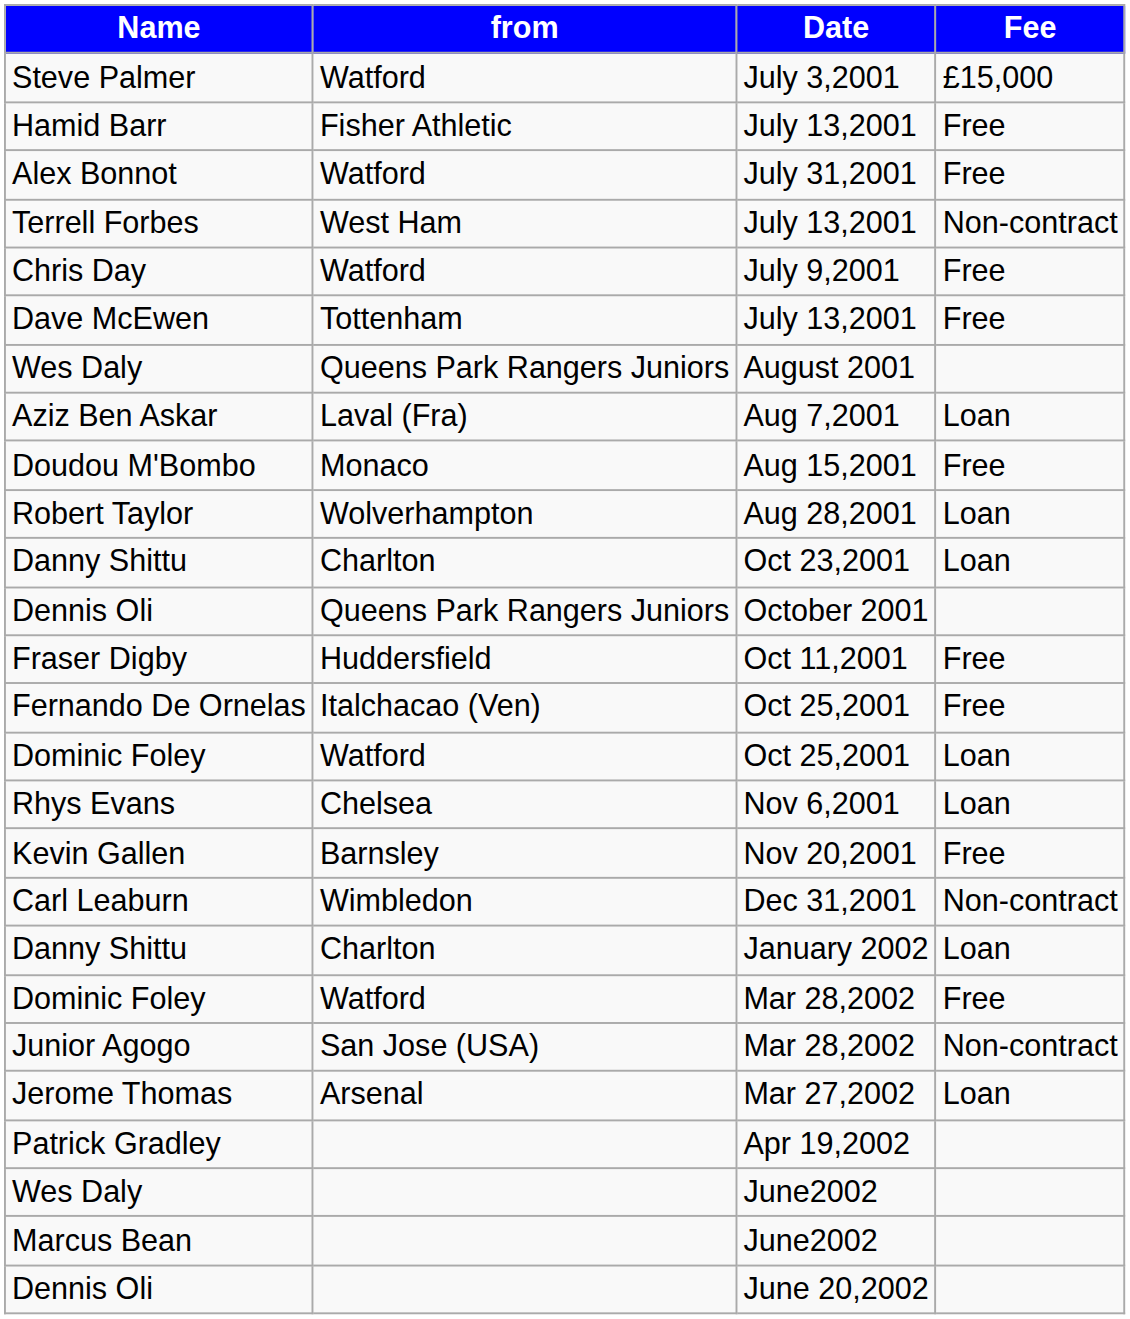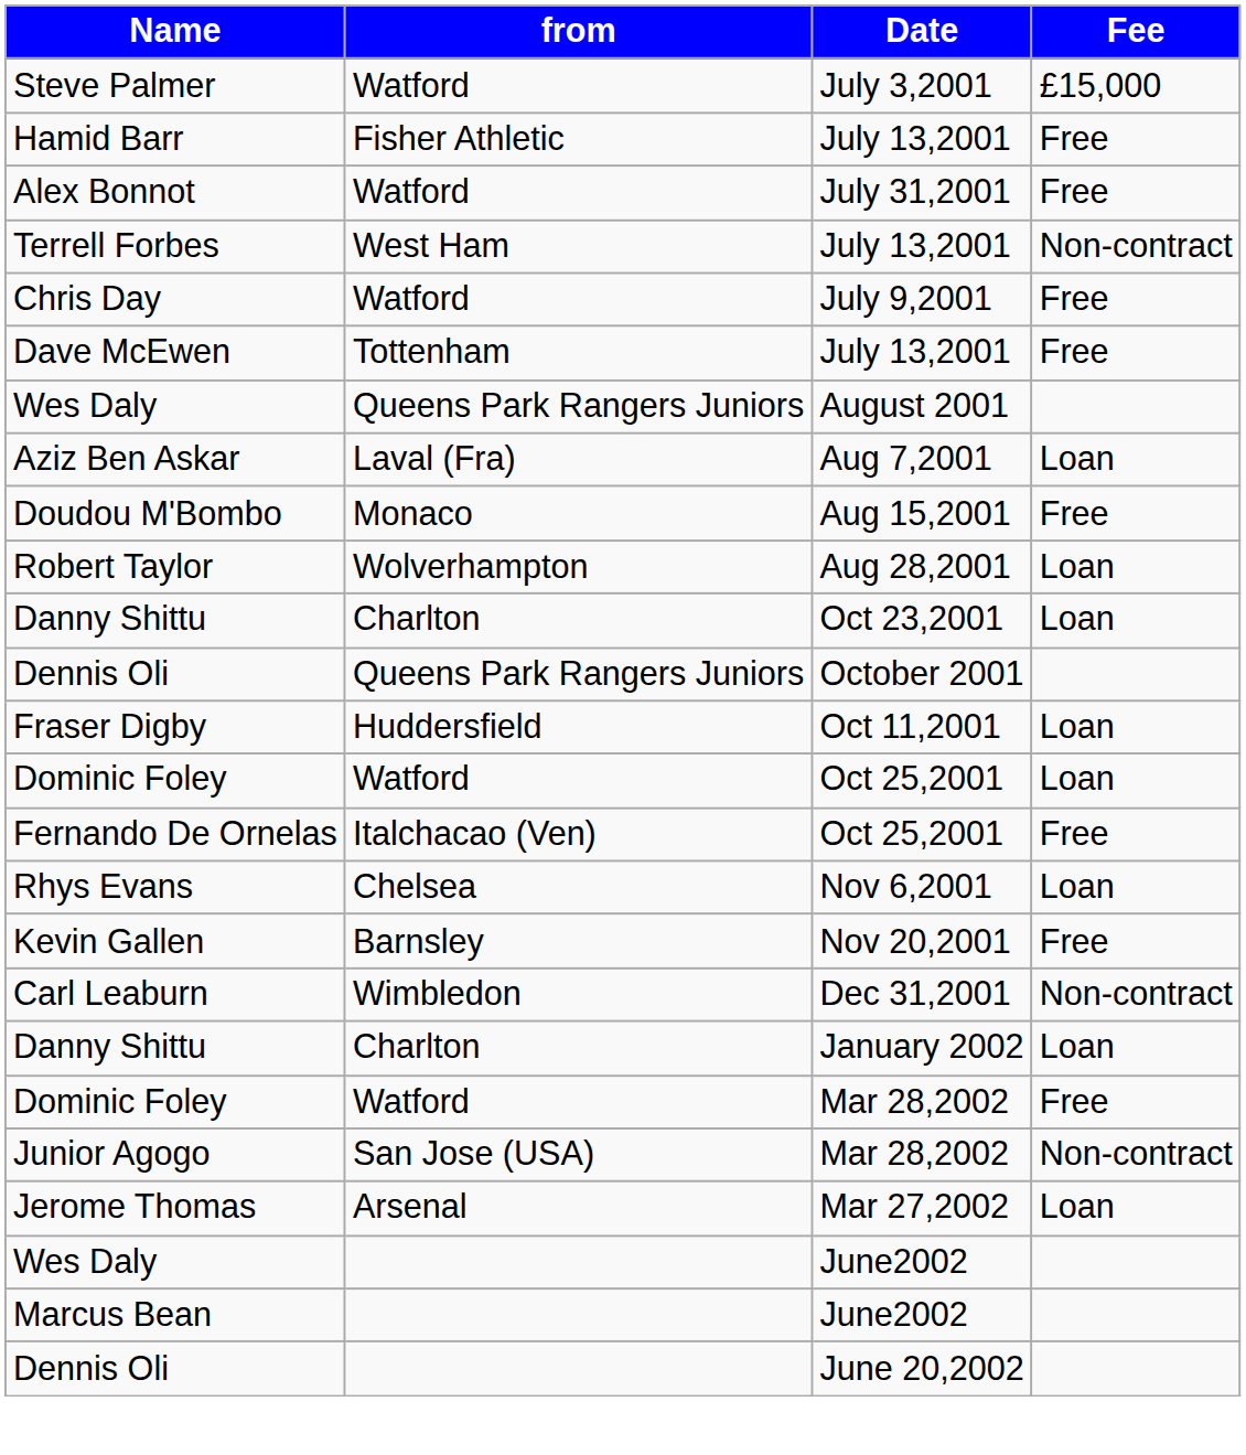 <table class="wikitable sortable">
 <tr>
 <th style="background:#0000FF; color:#FFFFFF; text-align:center;"><strong>Name</strong></th>
 <th style="background:#0000FF; color:#FFFFFF; text-align:center;">from</th>
 <th style="background:#0000FF; color:#FFFFFF; text-align:center;">Date</th>
 <th style="background:#0000FF; color:#FFFFFF; text-align:center;">Fee</th>
 </tr>
 <tr>
 <td>Steve Palmer</td>
 <td>Watford</td>
 <td>July 3,2001</td>
 <td>£15,000</td>
 </tr>
 <tr>
 <td>Hamid Barr</td>
 <td>Fisher Athletic</td>
 <td>July 13,2001</td>
 <td>Free</td>
 </tr>
 <tr>
 <td>Alex Bonnot</td>
 <td>Watford</td>
 <td>July 31,2001</td>
 <td>Free</td>
 </tr>
 <tr>
 <td>Terrell Forbes</td>
 <td>West Ham</td>
 <td>July 13,2001</td>
 <td>Non-contract</td>
 </tr>
 <tr>
 <td>Chris Day</td>
 <td>Watford</td>
 <td>July 9,2001</td>
 <td>Free</td>
 </tr>
 <tr>
 <td>Dave McEwen</td>
 <td>Tottenham</td>
 <td>July 13,2001</td>
 <td>Free</td>
 </tr>
 <tr>
 <td>Wes Daly</td>
 <td>Queens Park Rangers Juniors</td>
 <td>August 2001</td>
 <td></td>
 </tr>
 <tr>
 <td>Aziz Ben Askar</td>
 <td>Laval (Fra)</td>
 <td>Aug 7,2001</td>
 <td>Loan</td>
 </tr>
 <tr>
 <td>Doudou M'Bombo</td>
 <td>Monaco</td>
 <td>Aug 15,2001</td>
 <td>Free</td>
 </tr>
 <tr>
 <td>Robert Taylor</td>
 <td>Wolverhampton</td>
 <td>Aug 28,2001</td>
 <td>Loan</td>
 </tr>
 <tr>
 <td>Danny Shittu</td>
 <td>Charlton</td>
 <td>Oct 23,2001</td>
 <td>Loan</td>
 </tr>
 <tr>
 <td>Dennis Oli</td>
 <td>Queens Park Rangers Juniors</td>
 <td>October 2001</td>
 <td></td>
 </tr>
 <tr>
 <td>Fraser Digby</td>
 <td>Huddersfield</td>
 <td>Oct 11,2001</td>
-<td>Free</td>
+<td>Loan</td>
+</tr>
+<tr>
+<td>Dominic Foley</td>
+<td>Watford</td>
+<td>Oct 25,2001</td>
+<td>Loan</td>
 </tr>
 <tr>
 <td>Fernando De Ornelas</td>
 <td>Italchacao (Ven)</td>
 <td>Oct 25,2001</td>
 <td>Free</td>
-</tr>
-<tr>
-<td>Dominic Foley</td>
-<td>Watford</td>
-<td>Oct 25,2001</td>
-<td>Loan</td>
 </tr>
 <tr>
 <td>Rhys Evans</td>
 <td>Chelsea</td>
 <td>Nov 6,2001</td>
 <td>Loan</td>
 </tr>
 <tr>
 <td>Kevin Gallen</td>
 <td>Barnsley</td>
 <td>Nov 20,2001</td>
 <td>Free</td>
 </tr>
 <tr>
 <td>Carl Leaburn</td>
 <td>Wimbledon</td>
 <td>Dec 31,2001</td>
 <td>Non-contract</td>
 </tr>
 <tr>
 <td>Danny Shittu</td>
 <td>Charlton</td>
 <td>January 2002</td>
 <td>Loan</td>
 </tr>
 <tr>
 <td>Dominic Foley</td>
 <td>Watford</td>
 <td>Mar 28,2002</td>
 <td>Free</td>
 </tr>
 <tr>
 <td>Junior Agogo</td>
 <td>San Jose (USA)</td>
 <td>Mar 28,2002</td>
 <td>Non-contract</td>
 </tr>
 <tr>
 <td>Jerome Thomas</td>
 <td>Arsenal</td>
 <td>Mar 27,2002</td>
 <td>Loan</td>
 </tr>
 <tr>
-<td>Patrick Gradley</td>
-<td></td>
-<td>Apr 19,2002</td>
-<td></td>
-</tr>
-<tr>
 <td>Wes Daly</td>
 <td></td>
 <td>June2002</td>
 <td></td>
 </tr>
 <tr>
 <td>Marcus Bean</td>
 <td></td>
 <td>June2002</td>
 <td></td>
 </tr>
 <tr>
 <td>Dennis Oli</td>
 <td></td>
 <td>June 20,2002</td>
 <td></td>
 </tr>
 </table>
